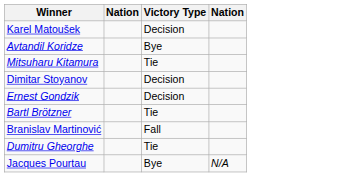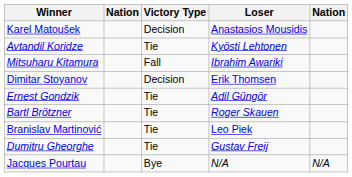 <table class="wikitable sortable" style="text-align:left;">
 <tr>
 <th>Winner</th>
 <th>Nation</th>
 <th>Victory Type</th>
+<th>Loser</th>
 <th>Nation</th>
 </tr>
 <tr>
 <td><a href='#'>Karel Matoušek</a></td>
 <td></td>
 <td>Decision</td>
+<td><a href='#'>Anastasios Mousidis</a></td>
 <td></td>
 </tr>
 <tr>
 <td><em><a href='#'>Avtandil Koridze</a></em></td>
 <td><em></em></td>
-<td>Bye</td>
+<td>Tie</td>
+<td><em><a href='#'>Kyösti Lehtonen</a></em></td>
 <td><em></em></td>
 </tr>
 <tr>
 <td><em><a href='#'>Mitsuharu Kitamura</a></em></td>
 <td><em></em></td>
-<td>Tie</td>
+<td>Fall</td>
+<td><em><a href='#'>Ibrahim Awariki</a></em></td>
 <td><em></em></td>
 </tr>
 <tr>
 <td><a href='#'>Dimitar Stoyanov</a></td>
 <td></td>
 <td>Decision</td>
+<td><a href='#'>Erik Thomsen</a></td>
 <td></td>
 </tr>
 <tr>
 <td><em><a href='#'>Ernest Gondzik</a></em></td>
 <td><em></em></td>
-<td>Decision</td>
+<td>Tie</td>
+<td><em><a href='#'>Adil Güngör</a></em></td>
 <td><em></em></td>
 </tr>
 <tr>
 <td><em><a href='#'>Bartl Brötzner</a></em></td>
 <td><em></em></td>
 <td>Tie</td>
+<td><em><a href='#'>Roger Skauen</a></em></td>
 <td><em></em></td>
 </tr>
 <tr>
 <td><a href='#'>Branislav Martinović</a></td>
 <td></td>
-<td>Fall</td>
+<td>Tie</td>
+<td><a href='#'>Leo Piek</a></td>
 <td></td>
 </tr>
 <tr>
 <td><em><a href='#'>Dumitru Gheorghe</a></em></td>
 <td><em></em></td>
 <td>Tie</td>
+<td><em><a href='#'>Gustav Freij</a></em></td>
 <td><em></em></td>
 </tr>
 <tr>
 <td><a href='#'>Jacques Pourtau</a></td>
 <td></td>
 <td>Bye</td>
 <td><em>N/A</em></td>
+<td><em>N/A</em></td>
 </tr>
 </table>
